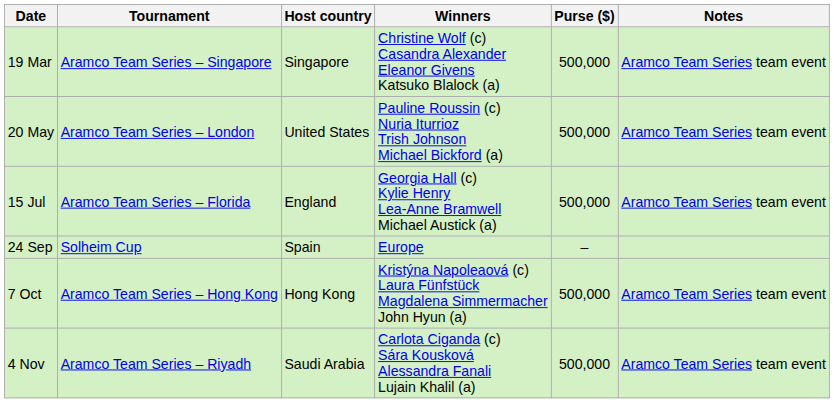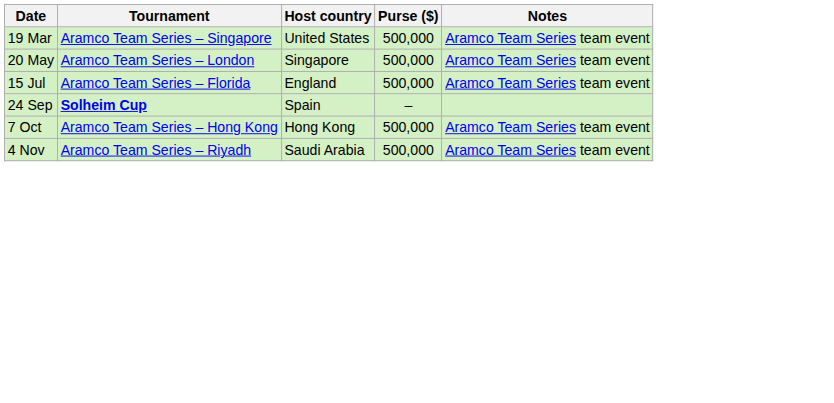 <table class="wikitable sortable" style="font-size:95%">
 <tr>
 <th>Date</th>
 <th>Tournament</th>
 <th>Host country</th>
-<th>Winners</th>
 <th>Purse ($)</th>
 <th>Notes</th>
 </tr>
 <tr style="background:#D4F1C5;">
 <td>19 Mar</td>
 <td><a href='#'>Aramco Team Series – Singapore</a></td>
-<td>Singapore</td>
-<td> <a href='#'>Christine Wolf</a> (c)<br> <a href='#'>Casandra Alexander</a><br> <a href='#'>Eleanor Givens</a><br> Katsuko Blalock (a)</td>
+<td>United States</td>
 <td align=center>500,000</td>
 <td><a href='#'>Aramco Team Series</a> team event</td>
 </tr>
 <tr style="background:#D4F1C5;">
 <td>20 May</td>
 <td><a href='#'>Aramco Team Series – London</a></td>
-<td>United States</td>
-<td> <a href='#'>Pauline Roussin</a> (c)<br> <a href='#'>Nuria Iturrioz</a><br> <a href='#'>Trish Johnson</a><br> <a href='#'>Michael Bickford</a> (a)</td>
+<td>Singapore</td>
 <td align=center>500,000</td>
 <td><a href='#'>Aramco Team Series</a> team event</td>
 </tr>
 <tr style="background:#D4F1C5;">
 <td>15 Jul</td>
 <td><a href='#'>Aramco Team Series – Florida</a></td>
 <td>England</td>
-<td> <a href='#'>Georgia Hall</a> (c)<br> <a href='#'>Kylie Henry</a><br> <a href='#'>Lea-Anne Bramwell</a><br> Michael Austick (a)</td>
 <td align=center>500,000</td>
 <td><a href='#'>Aramco Team Series</a> team event</td>
 </tr>
 <tr style="background:#D4F1C5;">
 <td>24 Sep</td>
-<td><a href='#'>Solheim Cup</a></td>
+<td><strong><a href='#'>Solheim Cup</a></strong></td>
 <td>Spain</td>
-<td> <a href='#'>Europe</a></td>
 <td align=center>–</td>
 <td></td>
 </tr>
 <tr style="background:#D4F1C5;">
 <td>7 Oct</td>
 <td><a href='#'>Aramco Team Series – Hong Kong</a></td>
 <td>Hong Kong</td>
-<td> <a href='#'>Kristýna Napoleaová</a> (c)<br> <a href='#'>Laura Fünfstück</a><br> <a href='#'>Magdalena Simmermacher</a><br> John Hyun (a)</td>
 <td align=center>500,000</td>
 <td><a href='#'>Aramco Team Series</a> team event</td>
 </tr>
 <tr style="background:#D4F1C5;">
 <td>4 Nov</td>
 <td><a href='#'>Aramco Team Series – Riyadh</a></td>
 <td>Saudi Arabia</td>
-<td> <a href='#'>Carlota Ciganda</a> (c)<br> <a href='#'>Sára Kousková</a><br> <a href='#'>Alessandra Fanali</a><br> Lujain Khalil (a)</td>
 <td align=center>500,000</td>
 <td><a href='#'>Aramco Team Series</a> team event</td>
 </tr>
 </table>
